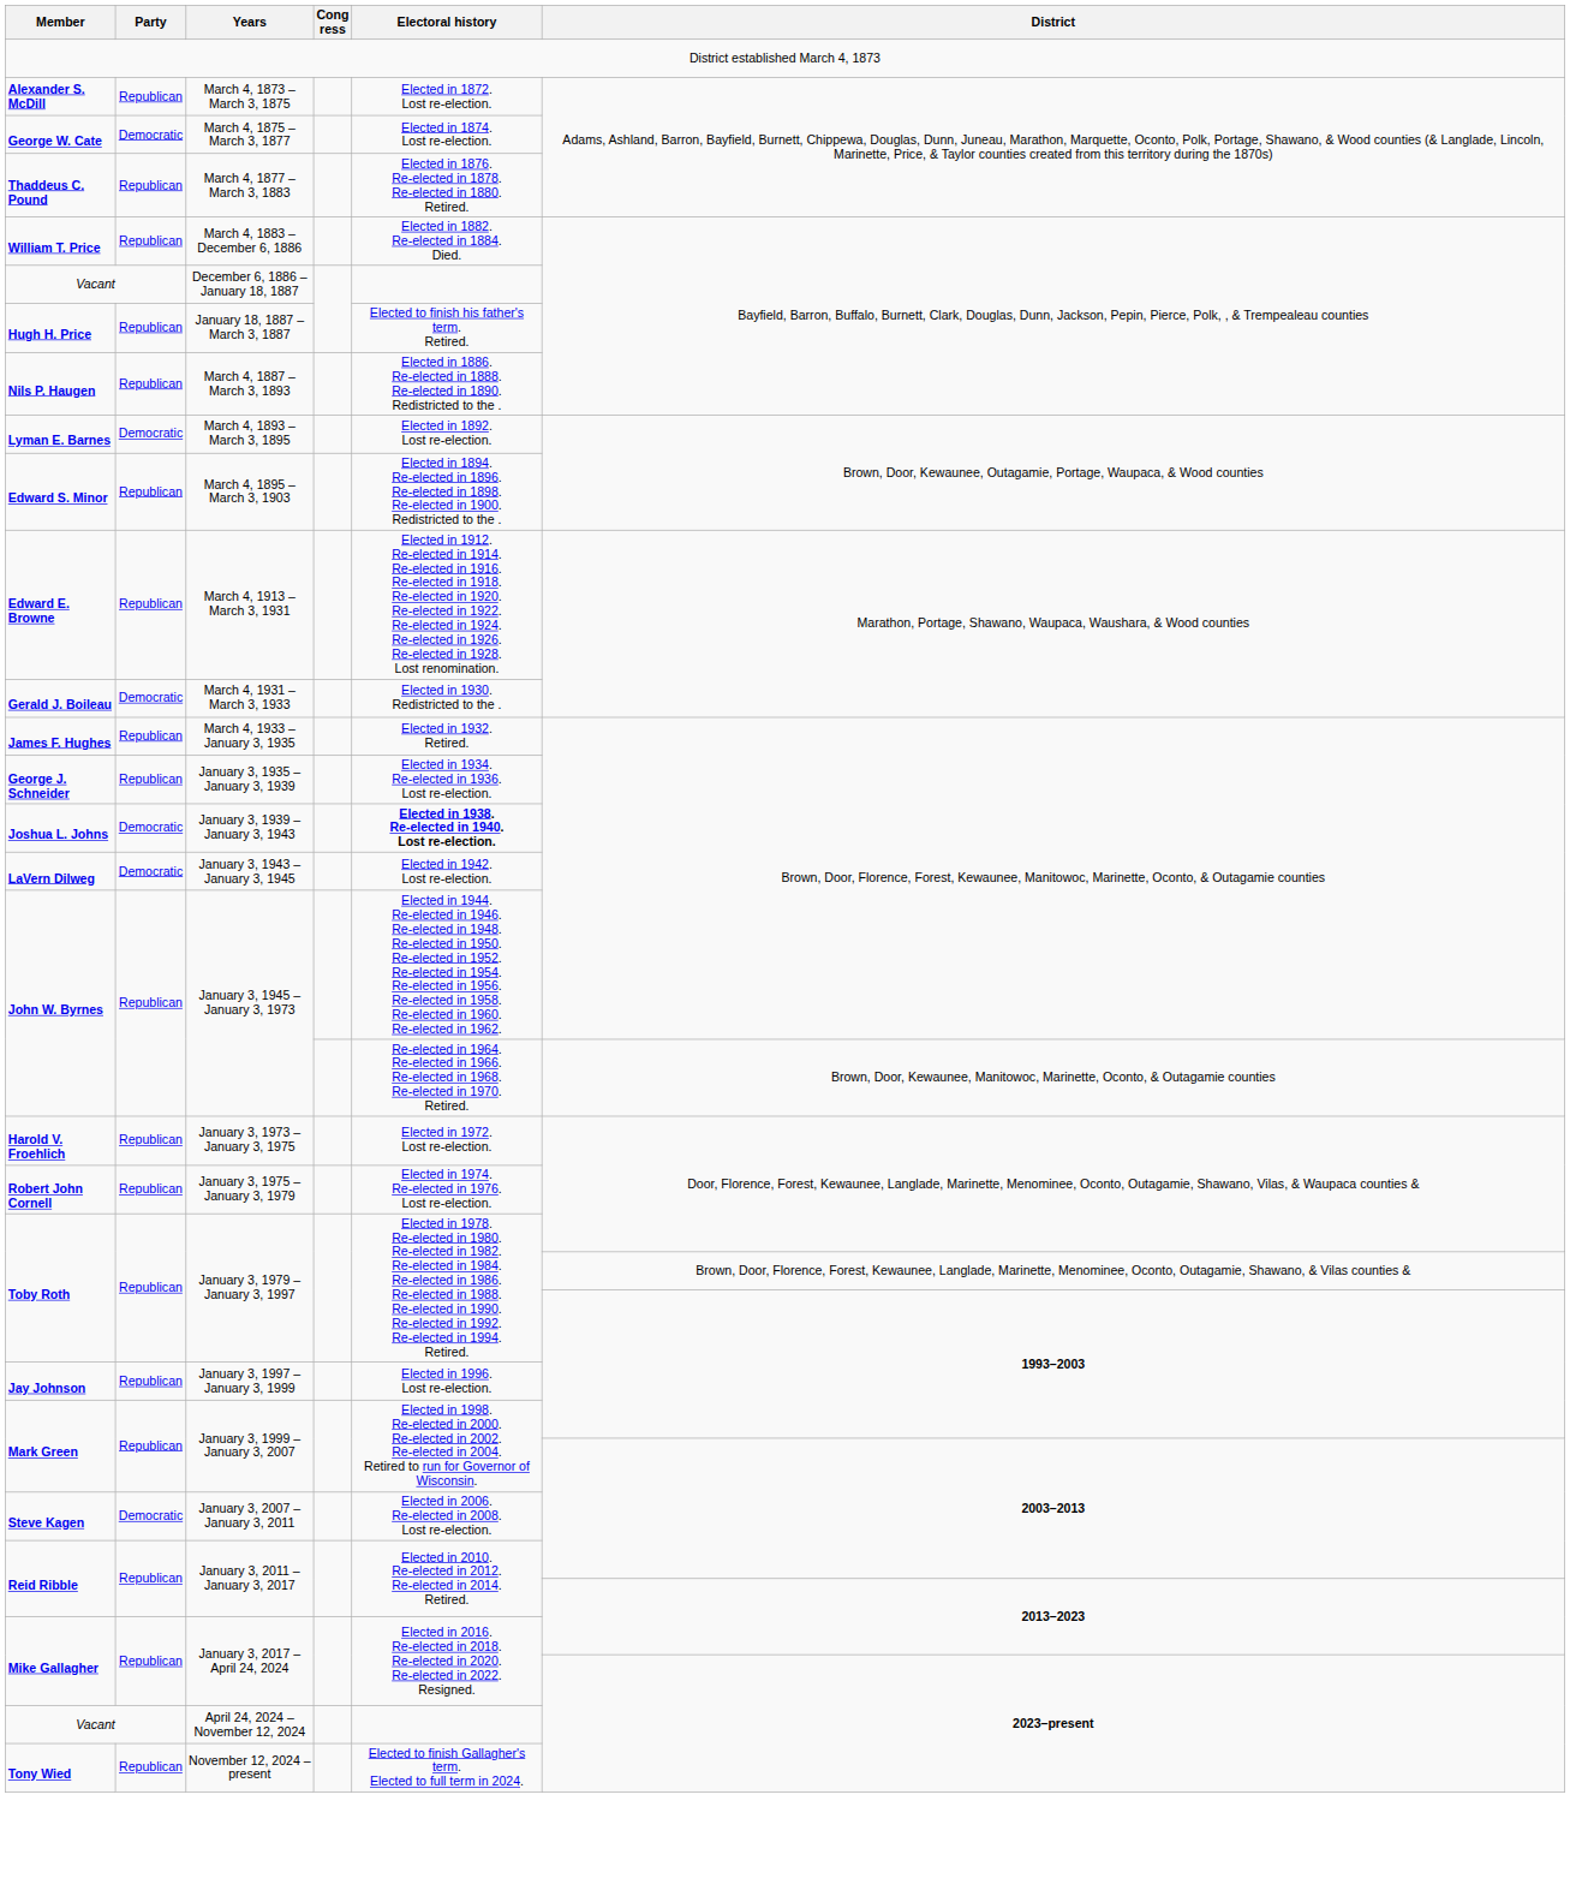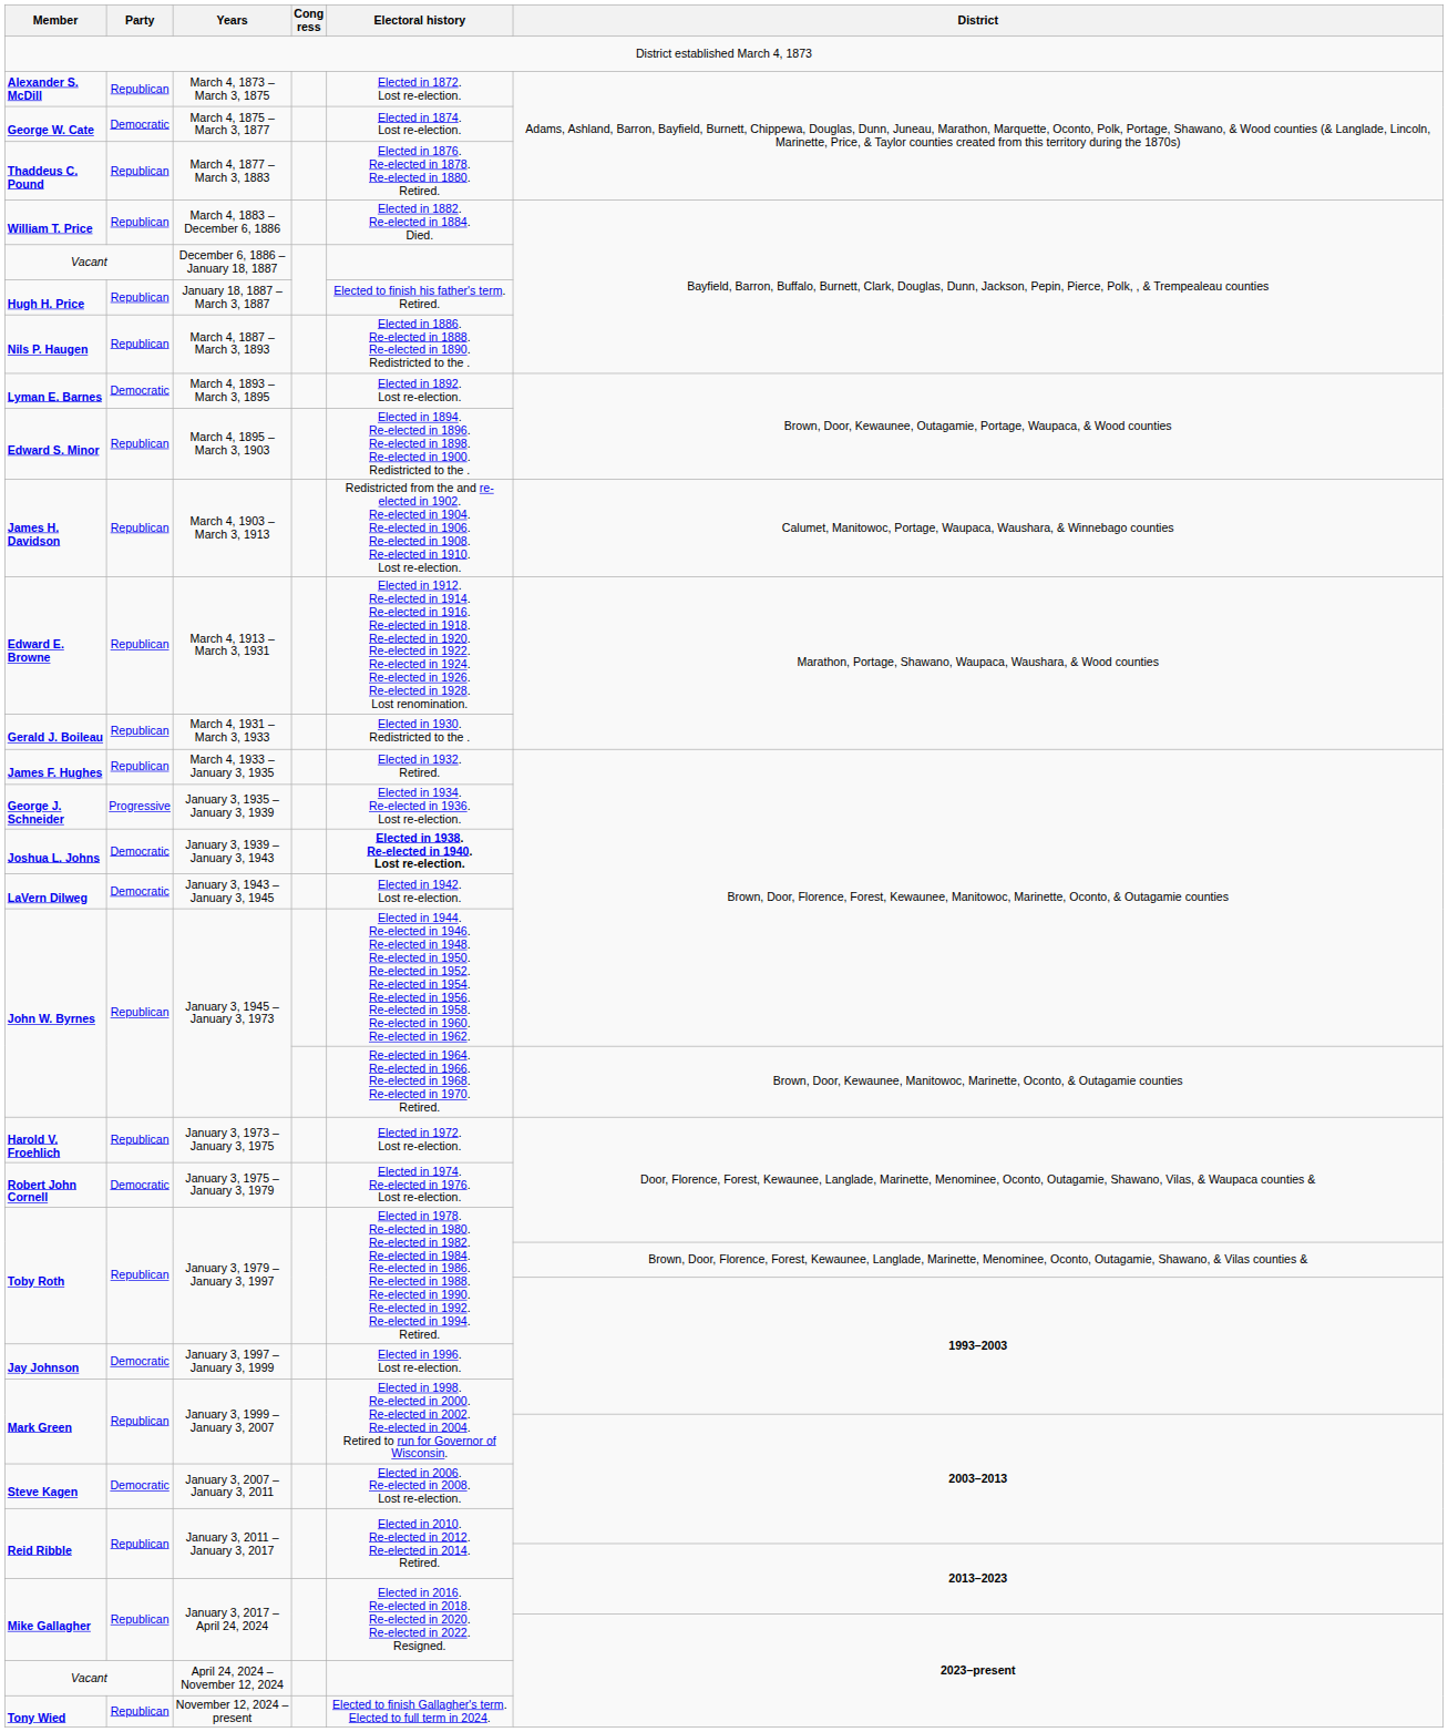 <table class=wikitable style="text-align:center">
 <tr>
 <th>Member</th>
 <th>Party</th>
 <th>Years</th>
 <th>Cong<br>ress</th>
 <th>Electoral history</th>
 <th>District</th>
 </tr>
 <tr style="height:3em">
 <td colspan=6>District established March 4, 1873</td>
 </tr>
 <tr style="height:3em">
 <td align=left><strong><a href='#'>Alexander S. McDill</a></strong><br></td>
 <td><a href='#'>Republican</a></td>
 <td nowrap>March 4, 1873 –<br>March 3, 1875</td>
 <td></td>
 <td><a href='#'>Elected in 1872</a>.<br>Lost re-election.</td>
 <td rowspan=3> Adams, Ashland, Barron, Bayfield, Burnett, Chippewa, Douglas, Dunn, Juneau, Marathon, Marquette, Oconto, Polk, Portage, Shawano, & Wood counties (& Langlade, Lincoln, Marinette, Price, & Taylor counties created from this territory during the 1870s)</td>
 </tr>
 <tr style="height:3em">
 <td align=left><br><strong><a href='#'>George W. Cate</a></strong><br></td>
 <td><a href='#'>Democratic</a></td>
 <td nowrap>March 4, 1875 –<br>March 3, 1877</td>
 <td></td>
 <td><a href='#'>Elected in 1874</a>.<br>Lost re-election.</td>
 </tr>
 <tr style="height:3em">
 <td align=left><br><strong><a href='#'>Thaddeus C. Pound</a></strong><br></td>
 <td><a href='#'>Republican</a></td>
 <td nowrap>March 4, 1877 –<br>March 3, 1883</td>
 <td></td>
 <td><a href='#'>Elected in 1876</a>.<br><a href='#'>Re-elected in 1878</a>.<br><a href='#'>Re-elected in 1880</a>.<br>Retired.</td>
 </tr>
 <tr style="height:3em">
 <td align=left><br><strong><a href='#'>William T. Price</a></strong><br></td>
 <td><a href='#'>Republican</a></td>
 <td nowrap>March 4, 1883 –<br>December 6, 1886</td>
 <td></td>
 <td><a href='#'>Elected in 1882</a>.<br><a href='#'>Re-elected in 1884</a>.<br>Died.</td>
 <td rowspan=4> Bayfield, Barron, Buffalo, Burnett, Clark, Douglas, Dunn,  Jackson, Pepin, Pierce, Polk, , & Trempealeau counties</td>
 </tr>
 <tr style="height:3em">
 <td colspan=2><em>Vacant</em></td>
 <td nowrap>December 6, 1886 –<br>January 18, 1887</td>
 <td rowspan=2></td>
 <td></td>
 </tr>
 <tr style="height:3em">
 <td align=left><br><strong><a href='#'>Hugh H. Price</a></strong><br></td>
 <td><a href='#'>Republican</a></td>
 <td nowrap>January 18, 1887 –<br>March 3, 1887</td>
 <td><a href='#'>Elected to finish his father's term</a>.<br>Retired.</td>
 </tr>
 <tr style="height:3em">
 <td align=left><br><strong><a href='#'>Nils P. Haugen</a></strong><br></td>
 <td><a href='#'>Republican</a></td>
 <td nowrap>March 4, 1887 –<br>March 3, 1893</td>
 <td></td>
 <td><a href='#'>Elected in 1886</a>.<br><a href='#'>Re-elected in 1888</a>.<br><a href='#'>Re-elected in 1890</a>.<br>Redistricted to the .</td>
 </tr>
 <tr style="height:3em">
 <td align=left><br><strong><a href='#'>Lyman E. Barnes</a></strong><br></td>
 <td><a href='#'>Democratic</a></td>
 <td nowrap>March 4, 1893 –<br>March 3, 1895</td>
 <td></td>
 <td><a href='#'>Elected in 1892</a>.<br>Lost re-election.</td>
 <td rowspan=2> Brown, Door, Kewaunee, Outagamie, Portage, Waupaca, & Wood counties</td>
 </tr>
 <tr style="height:3em">
 <td align=left><br><strong><a href='#'>Edward S. Minor</a></strong><br></td>
 <td><a href='#'>Republican</a></td>
 <td nowrap>March 4, 1895 –<br>March 3, 1903</td>
 <td></td>
 <td><a href='#'>Elected in 1894</a>.<br><a href='#'>Re-elected in 1896</a>.<br><a href='#'>Re-elected in 1898</a>.<br><a href='#'>Re-elected in 1900</a>.<br>Redistricted to the .</td>
 </tr>
 <tr style="height:3em">
+<td align=left><br><strong><a href='#'>James H. Davidson</a></strong><br></td>
+<td><a href='#'>Republican</a></td>
+<td nowrap>March 4, 1903 –<br>March 3, 1913</td>
+<td></td>
+<td>Redistricted from the  and <a href='#'>re-elected in 1902</a>.<br><a href='#'>Re-elected in 1904</a>.<br><a href='#'>Re-elected in 1906</a>.<br><a href='#'>Re-elected in 1908</a>.<br><a href='#'>Re-elected in 1910</a>.<br>Lost re-election.</td>
+<td> Calumet, Manitowoc, Portage, Waupaca, Waushara, & Winnebago counties</td>
+</tr>
+<tr style="height:3em">
 <td align=left><br><strong><a href='#'>Edward E. Browne</a></strong><br></td>
 <td><a href='#'>Republican</a></td>
 <td nowrap>March 4, 1913 –<br>March 3, 1931</td>
 <td></td>
 <td><a href='#'>Elected in 1912</a>.<br><a href='#'>Re-elected in 1914</a>.<br><a href='#'>Re-elected in 1916</a>.<br><a href='#'>Re-elected in 1918</a>.<br><a href='#'>Re-elected in 1920</a>.<br><a href='#'>Re-elected in 1922</a>.<br><a href='#'>Re-elected in 1924</a>.<br><a href='#'>Re-elected in 1926</a>.<br><a href='#'>Re-elected in 1928</a>.<br>Lost renomination.</td>
 <td rowspan=2> Marathon, Portage, Shawano, Waupaca, Waushara, & Wood counties</td>
 </tr>
 <tr style="height:3em">
 <td align=left><br><strong><a href='#'>Gerald J. Boileau</a></strong><br></td>
-<td><a href='#'>Democratic</a></td>
+<td><a href='#'>Republican</a></td>
 <td nowrap>March 4, 1931 –<br>March 3, 1933</td>
 <td></td>
 <td><a href='#'>Elected in 1930</a>.<br>Redistricted to the .</td>
 </tr>
 <tr style="height:3em">
 <td align=left><br><strong><a href='#'>James F. Hughes</a></strong><br></td>
 <td><a href='#'>Republican</a></td>
 <td nowrap>March 4, 1933 –<br>January 3, 1935</td>
 <td></td>
 <td><a href='#'>Elected in 1932</a>.<br>Retired.</td>
 <td rowspan=5> Brown, Door, Florence, Forest, Kewaunee, Manitowoc, Marinette, Oconto, & Outagamie counties</td>
 </tr>
 <tr style="height:3em">
 <td align=left><br><strong><a href='#'>George J. Schneider</a></strong><br></td>
-<td><a href='#'>Republican</a></td>
+<td><a href='#'>Progressive</a></td>
 <td nowrap>January 3, 1935 –<br>January 3, 1939</td>
 <td></td>
 <td><a href='#'>Elected in 1934</a>.<br><a href='#'>Re-elected in 1936</a>.<br>Lost re-election.</td>
 </tr>
 <tr style="height:3em">
 <td align=left><br><strong><a href='#'>Joshua L. Johns</a></strong><br></td>
 <td><a href='#'>Democratic</a></td>
 <td nowrap>January 3, 1939 –<br>January 3, 1943</td>
 <td></td>
 <td><strong><a href='#'>Elected in 1938</a>.<br><a href='#'>Re-elected in 1940</a>.<br>Lost re-election.</strong></td>
 </tr>
 <tr style="height:3em">
 <td align=left><br><strong><a href='#'>LaVern Dilweg</a></strong><br></td>
 <td><a href='#'>Democratic</a></td>
 <td nowrap>January 3, 1943 –<br>January 3, 1945</td>
 <td></td>
 <td><a href='#'>Elected in 1942</a>.<br>Lost re-election.</td>
 </tr>
 <tr style="height:3em">
 <td rowspan=2 align=left><br><strong><a href='#'>John W. Byrnes</a></strong><br></td>
 <td rowspan=2 ><a href='#'>Republican</a></td>
 <td rowspan=2 nowrap>January 3, 1945 –<br>January 3, 1973</td>
 <td></td>
 <td><a href='#'>Elected in 1944</a>.<br><a href='#'>Re-elected in 1946</a>.<br><a href='#'>Re-elected in 1948</a>.<br><a href='#'>Re-elected in 1950</a>.<br><a href='#'>Re-elected in 1952</a>.<br><a href='#'>Re-elected in 1954</a>.<br><a href='#'>Re-elected in 1956</a>.<br><a href='#'>Re-elected in 1958</a>.<br><a href='#'>Re-elected in 1960</a>.<br><a href='#'>Re-elected in 1962</a>.</td>
 </tr>
 <tr style="height:3em">
 <td></td>
 <td><a href='#'>Re-elected in 1964</a>.<br><a href='#'>Re-elected in 1966</a>.<br><a href='#'>Re-elected in 1968</a>.<br><a href='#'>Re-elected in 1970</a>.<br>Retired.</td>
 <td> Brown, Door, Kewaunee, Manitowoc, Marinette, Oconto, & Outagamie counties</td>
 </tr>
 <tr style="height:3em">
 <td align=left><br><strong><a href='#'>Harold V. Froehlich</a></strong><br></td>
 <td><a href='#'>Republican</a></td>
 <td nowrap>January 3, 1973 –<br>January 3, 1975</td>
 <td></td>
 <td><a href='#'>Elected in 1972</a>.<br>Lost re-election.</td>
 <td rowspan=3> Door, Florence, Forest, Kewaunee, Langlade, Marinette, Menominee, Oconto, Outagamie, Shawano, Vilas, & Waupaca counties & </td>
 </tr>
 <tr style="height:3em">
 <td align=left><br><strong><a href='#'>Robert John Cornell</a></strong><br></td>
-<td><a href='#'>Republican</a></td>
+<td><a href='#'>Democratic</a></td>
 <td nowrap>January 3, 1975 –<br>January 3, 1979</td>
 <td></td>
 <td><a href='#'>Elected in 1974</a>.<br><a href='#'>Re-elected in 1976</a>.<br>Lost re-election.</td>
 </tr>
 <tr style="height:3em">
 <td rowspan=3 align=left><br><strong><a href='#'>Toby Roth</a></strong><br></td>
 <td rowspan=3 ><a href='#'>Republican</a></td>
 <td rowspan=3 nowrap>January 3, 1979 –<br>January 3, 1997</td>
 <td rowspan=3></td>
 <td rowspan=3><a href='#'>Elected in 1978</a>.<br><a href='#'>Re-elected in 1980</a>.<br><a href='#'>Re-elected in 1982</a>.<br><a href='#'>Re-elected in 1984</a>.<br><a href='#'>Re-elected in 1986</a>.<br><a href='#'>Re-elected in 1988</a>.<br><a href='#'>Re-elected in 1990</a>.<br><a href='#'>Re-elected in 1992</a>.<br><a href='#'>Re-elected in 1994</a>.<br>Retired.</td>
 </tr>
 <tr style="height:3em">
 <td> Brown, Door, Florence, Forest, Kewaunee, Langlade, Marinette, Menominee, Oconto, Outagamie, Shawano, & Vilas counties & </td>
 </tr>
 <tr style="height:3em">
 <td rowspan=3><strong>1993–2003</strong><br></td>
 </tr>
 <tr style="height:3em">
 <td align=left><br><strong><a href='#'>Jay Johnson</a></strong><br></td>
-<td><a href='#'>Republican</a></td>
+<td><a href='#'>Democratic</a></td>
 <td nowrap>January 3, 1997 –<br>January 3, 1999</td>
 <td></td>
 <td><a href='#'>Elected in 1996</a>.<br>Lost re-election.</td>
 </tr>
 <tr style="height:3em">
 <td rowspan=2 align=left><br><strong><a href='#'>Mark Green</a></strong><br></td>
 <td rowspan=2 ><a href='#'>Republican</a></td>
 <td rowspan=2 nowrap>January 3, 1999 –<br>January 3, 2007</td>
 <td rowspan=2></td>
 <td rowspan=2><a href='#'>Elected in 1998</a>.<br><a href='#'>Re-elected in 2000</a>.<br><a href='#'>Re-elected in 2002</a>.<br><a href='#'>Re-elected in 2004</a>.<br>Retired to <a href='#'>run for Governor of Wisconsin</a>.</td>
 </tr>
 <tr style="height:3em">
 <td rowspan=3><strong>2003–2013</strong><br></td>
 </tr>
 <tr style="height:3em">
 <td align=left><br><strong><a href='#'>Steve Kagen</a></strong><br></td>
 <td><a href='#'>Democratic</a></td>
 <td nowrap>January 3, 2007 –<br>January 3, 2011</td>
 <td></td>
 <td><a href='#'>Elected in 2006</a>.<br><a href='#'>Re-elected in 2008</a>.<br>Lost re-election.</td>
 </tr>
 <tr style="height:3em">
 <td rowspan=2 align=left><br><strong><a href='#'>Reid Ribble</a></strong><br></td>
 <td rowspan=2 ><a href='#'>Republican</a></td>
 <td rowspan=2 nowrap>January 3, 2011 –<br>January 3, 2017</td>
 <td rowspan=2></td>
 <td rowspan=2><a href='#'>Elected in 2010</a>.<br><a href='#'>Re-elected in 2012</a>.<br><a href='#'>Re-elected in 2014</a>.<br>Retired.</td>
 </tr>
 <tr style="height:3em">
 <td rowspan=2><strong>2013–2023</strong><br></td>
 </tr>
 <tr style="height:3em">
 <td rowspan=2 align=left><br><strong><a href='#'>Mike Gallagher</a></strong><br></td>
 <td rowspan=2 ><a href='#'>Republican</a></td>
 <td rowspan=2 nowrap>January 3, 2017 –<br>April 24, 2024</td>
 <td rowspan=2></td>
 <td rowspan=2><a href='#'>Elected in 2016</a>.<br><a href='#'>Re-elected in 2018</a>.<br><a href='#'>Re-elected in 2020</a>.<br><a href='#'>Re-elected in 2022</a>.<br>Resigned.</td>
 </tr>
 <tr style="height:4em">
 <td rowspan="3"><strong>2023–present</strong><br></td>
 </tr>
 <tr style="height:3em">
 <td colspan=2><em>Vacant</em></td>
 <td nowrap>April 24, 2024 –<br>November 12, 2024</td>
 <td></td>
 <td></td>
 </tr>
 <tr>
 <td align=left><br><strong><a href='#'>Tony Wied</a></strong><br></td>
 <td><a href='#'>Republican</a></td>
 <td nowrap>November 12, 2024 –<br>present</td>
 <td></td>
 <td><a href='#'>Elected to finish Gallagher's term</a>. <br> <a href='#'>Elected to full term in 2024</a>.</td>
 </tr>
 </table>
